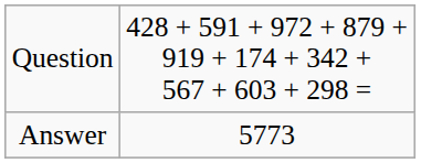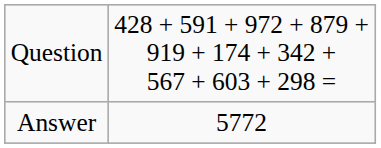 <table class="wikitable" style="text-align:center">
 <tr>
 <td>Question</td>
 <td>428 + 591 + 972 + 879 +<br>919 + 174 + 342 +<br>567 + 603 + 298 =</td>
 </tr>
 <tr>
 <td>Answer</td>
-<td>5773</td>
+<td>5772</td>
 </tr>
 </table>
